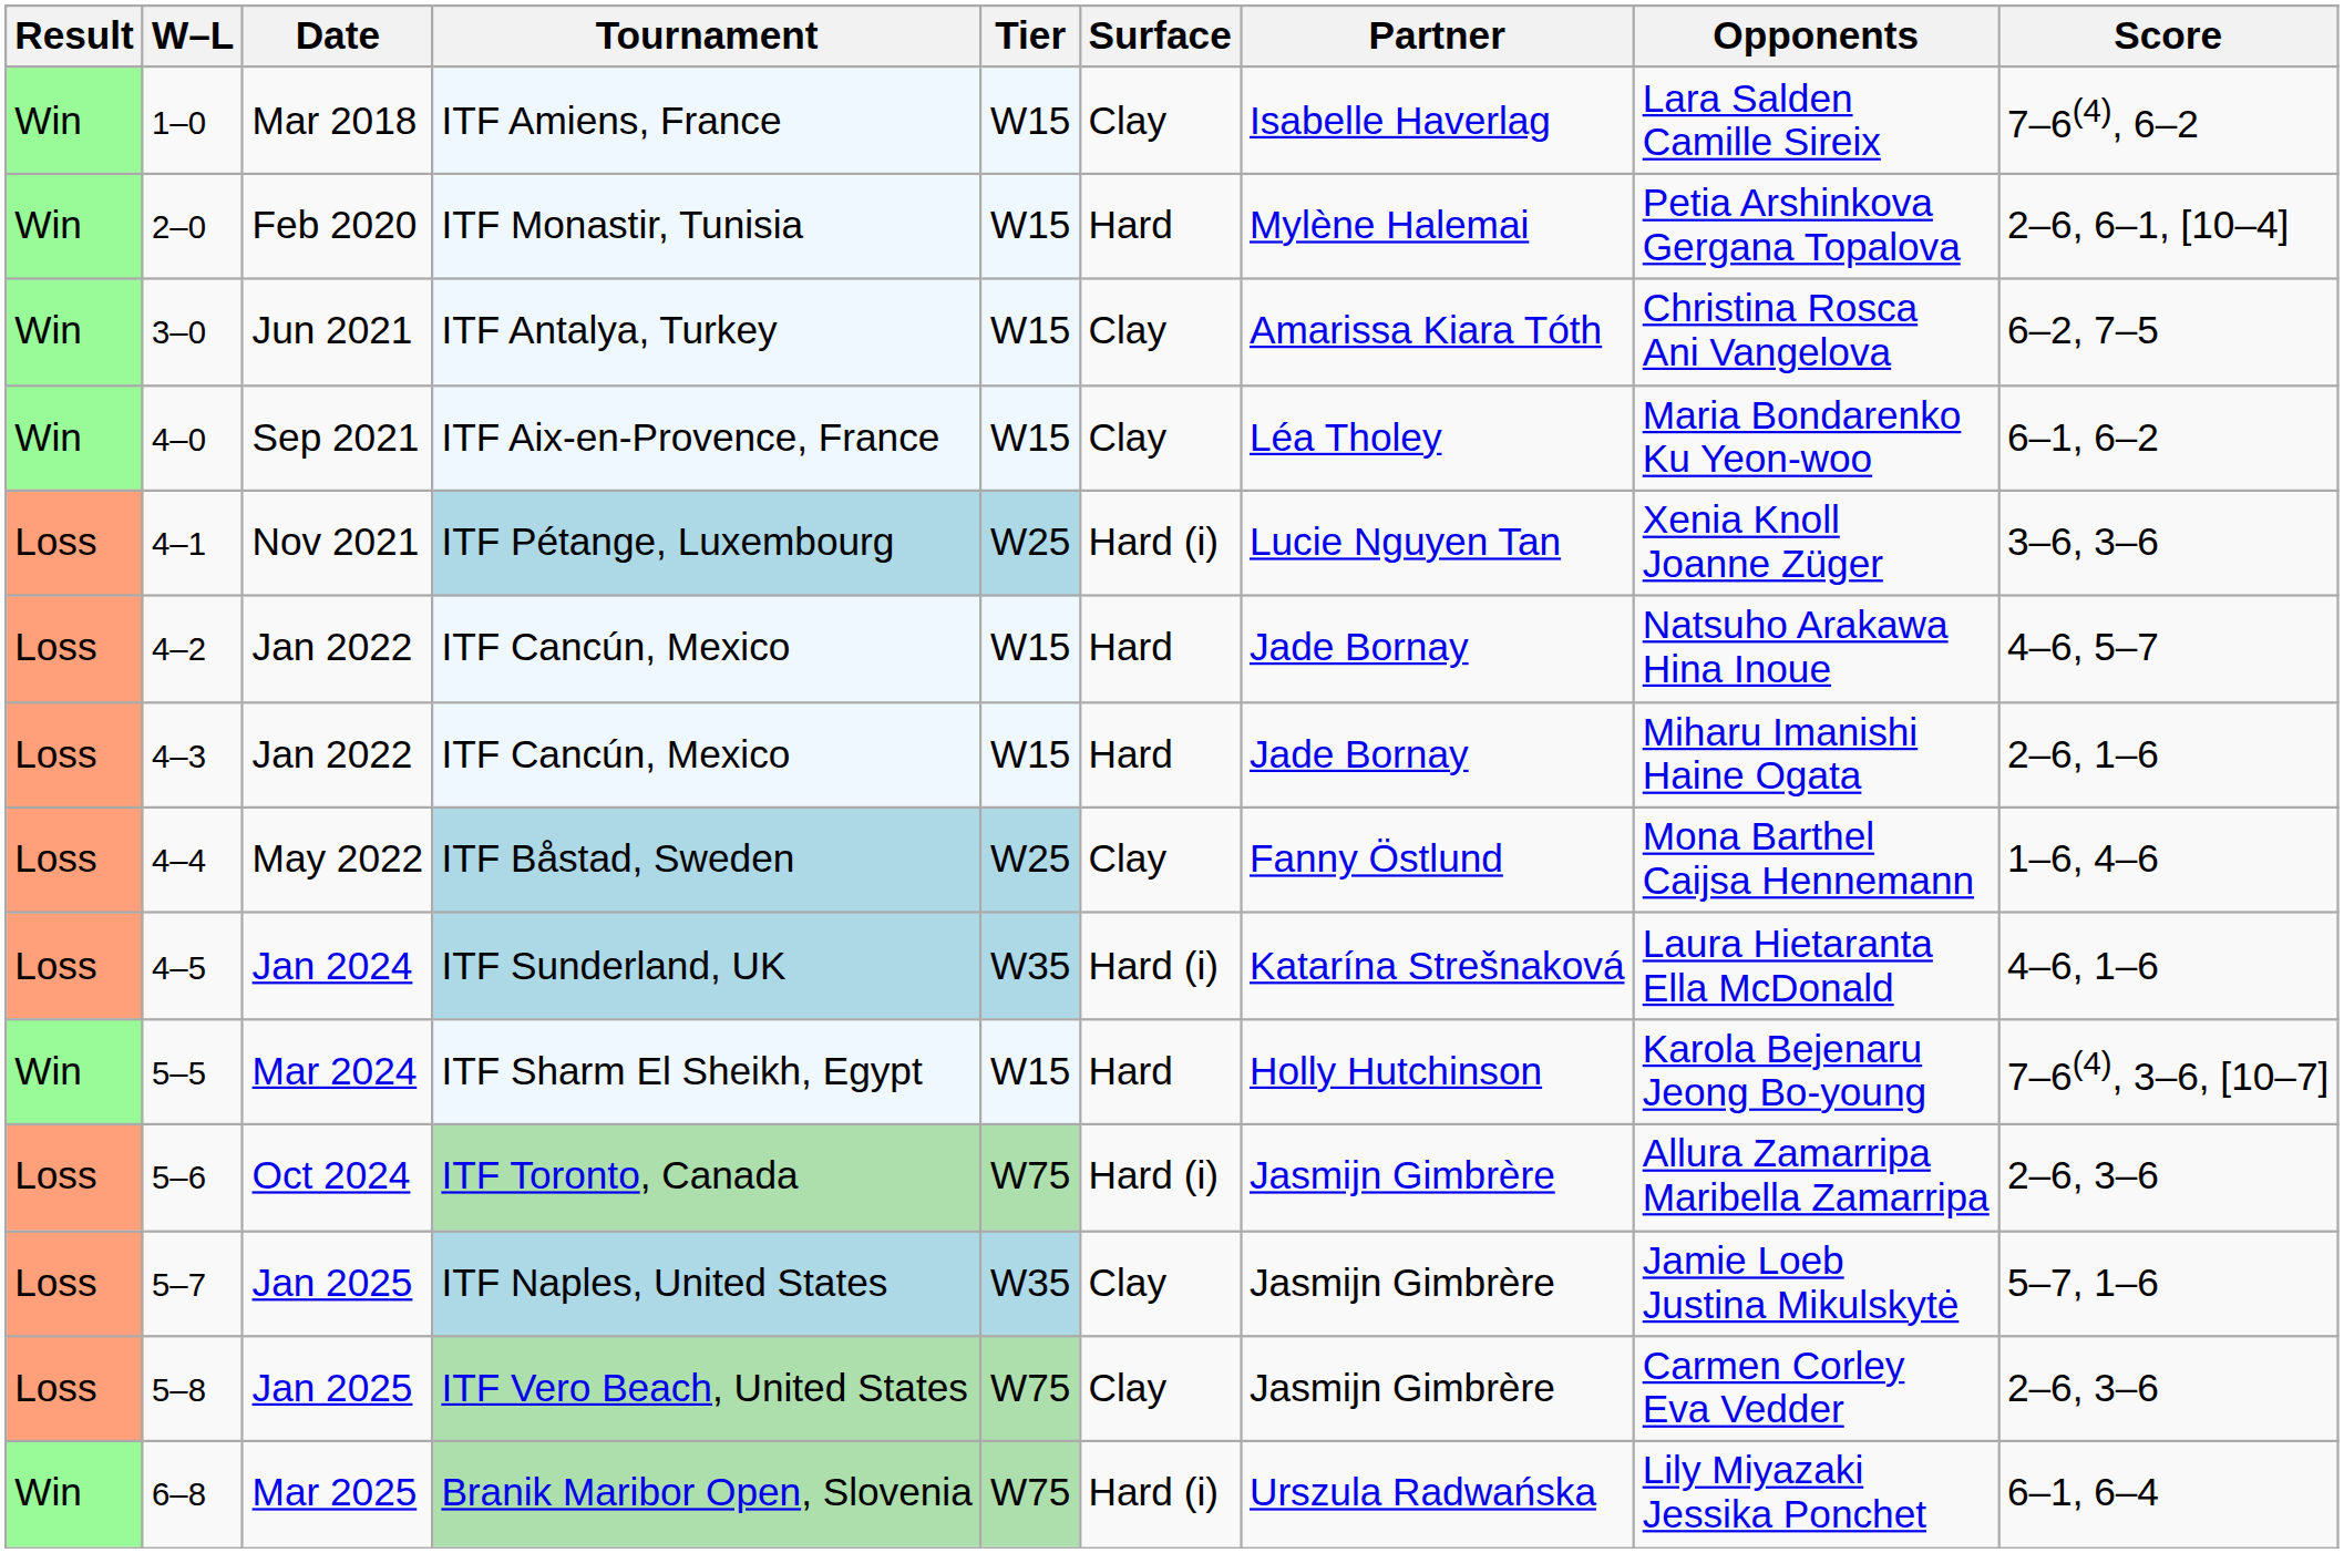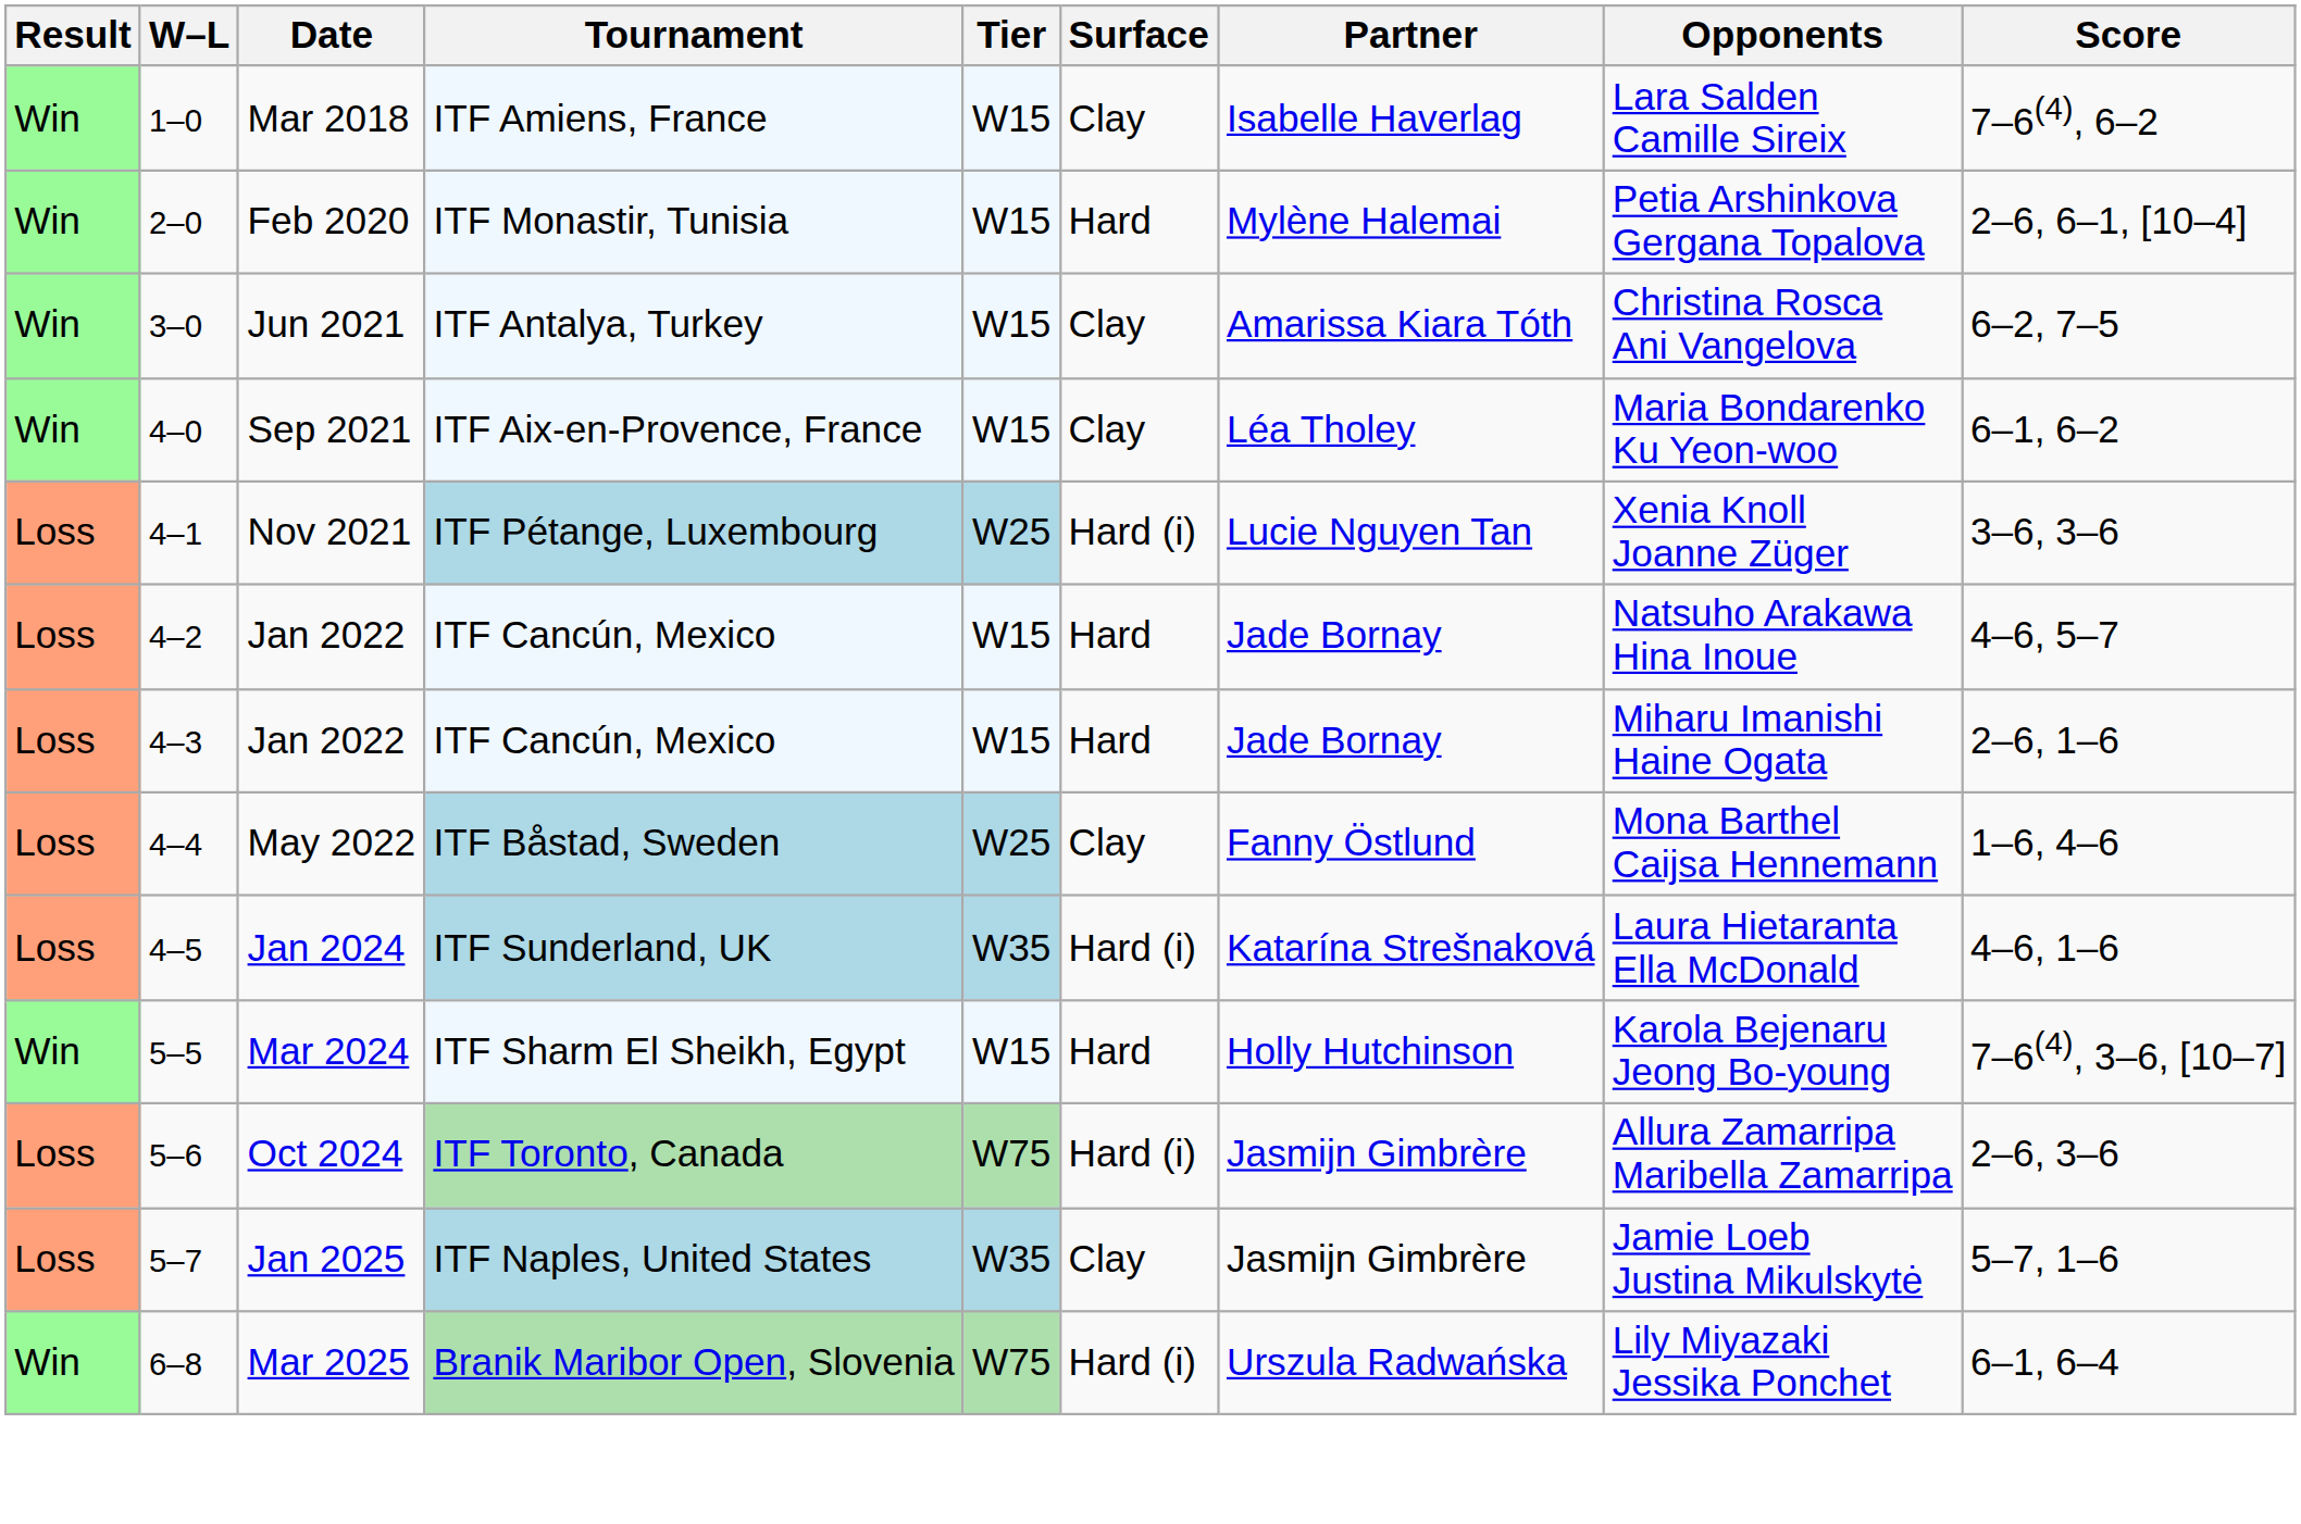 <table class="sortable wikitable">
 <tr>
 <th>Result</th>
 <th class="unsortable">W–L</th>
 <th>Date</th>
 <th>Tournament</th>
 <th>Tier</th>
 <th>Surface</th>
 <th>Partner</th>
 <th>Opponents</th>
 <th class="unsortable">Score</th>
 </tr>
 <tr>
 <td bgcolor=#98FB98>Win</td>
 <td><small>1–0</small></td>
 <td>Mar 2018</td>
 <td style="background:#f0f8ff;">ITF Amiens, France</td>
 <td style="background:#f0f8ff;">W15</td>
 <td>Clay</td>
 <td> <a href='#'>Isabelle Haverlag</a></td>
 <td> <a href='#'>Lara Salden</a> <br>  <a href='#'>Camille Sireix</a></td>
 <td>7–6<sup>(4)</sup>, 6–2</td>
 </tr>
 <tr>
 <td bgcolor=#98FB98>Win</td>
 <td><small>2–0</small></td>
 <td>Feb 2020</td>
 <td style="background:#f0f8ff;">ITF Monastir, Tunisia</td>
 <td style="background:#f0f8ff;">W15</td>
 <td>Hard</td>
 <td> <a href='#'>Mylène Halemai</a></td>
 <td> <a href='#'>Petia Arshinkova</a> <br>  <a href='#'>Gergana Topalova</a></td>
 <td>2–6, 6–1, [10–4]</td>
 </tr>
 <tr>
 <td bgcolor=#98FB98>Win</td>
 <td><small>3–0</small></td>
 <td>Jun 2021</td>
 <td style="background:#f0f8ff;">ITF Antalya, Turkey</td>
 <td style="background:#f0f8ff;">W15</td>
 <td>Clay</td>
 <td> <a href='#'>Amarissa Kiara Tóth</a></td>
 <td> <a href='#'>Christina Rosca</a> <br>  <a href='#'>Ani Vangelova</a></td>
 <td>6–2, 7–5</td>
 </tr>
 <tr>
 <td bgcolor=#98FB98>Win</td>
 <td><small>4–0</small></td>
 <td>Sep 2021</td>
 <td style="background:#f0f8ff;">ITF Aix-en-Provence, France</td>
 <td style="background:#f0f8ff;">W15</td>
 <td>Clay</td>
 <td> <a href='#'>Léa Tholey</a></td>
 <td> <a href='#'>Maria Bondarenko</a> <br>  <a href='#'>Ku Yeon-woo</a></td>
 <td>6–1, 6–2</td>
 </tr>
 <tr>
 <td style="background:#ffa07a;">Loss</td>
 <td><small>4–1</small></td>
 <td>Nov 2021</td>
 <td style="background:lightblue;">ITF Pétange, Luxembourg</td>
 <td style="background:lightblue;">W25</td>
 <td>Hard (i)</td>
 <td> <a href='#'>Lucie Nguyen Tan</a></td>
 <td> <a href='#'>Xenia Knoll</a> <br>  <a href='#'>Joanne Züger</a></td>
 <td>3–6, 3–6</td>
 </tr>
 <tr>
 <td style="background:#ffa07a;">Loss</td>
 <td><small>4–2</small></td>
 <td>Jan 2022</td>
 <td style="background:#f0f8ff;">ITF Cancún, Mexico</td>
 <td style="background:#f0f8ff;">W15</td>
 <td>Hard</td>
 <td> <a href='#'>Jade Bornay</a></td>
 <td> <a href='#'>Natsuho Arakawa</a> <br>  <a href='#'>Hina Inoue</a></td>
 <td>4–6, 5–7</td>
 </tr>
 <tr>
 <td style="background:#ffa07a;">Loss</td>
 <td><small>4–3</small></td>
 <td>Jan 2022</td>
 <td style="background:#f0f8ff;">ITF Cancún, Mexico</td>
 <td style="background:#f0f8ff;">W15</td>
 <td>Hard</td>
 <td> <a href='#'>Jade Bornay</a></td>
 <td> <a href='#'>Miharu Imanishi</a> <br>  <a href='#'>Haine Ogata</a></td>
 <td>2–6, 1–6</td>
 </tr>
 <tr>
 <td style="background:#ffa07a;">Loss</td>
 <td><small>4–4</small></td>
 <td>May 2022</td>
 <td style="background:lightblue;">ITF Båstad, Sweden</td>
 <td style="background:lightblue;">W25</td>
 <td>Clay</td>
 <td> <a href='#'>Fanny Östlund</a></td>
 <td> <a href='#'>Mona Barthel</a> <br>  <a href='#'>Caijsa Hennemann</a></td>
 <td>1–6, 4–6</td>
 </tr>
 <tr>
 <td style="background:#ffa07a;">Loss</td>
 <td><small>4–5</small></td>
 <td><a href='#'>Jan 2024</a></td>
 <td style="background:lightblue;">ITF Sunderland, UK</td>
 <td style="background:lightblue;">W35</td>
 <td>Hard (i)</td>
 <td> <a href='#'>Katarína Strešnaková</a></td>
 <td> <a href='#'>Laura Hietaranta</a> <br>  <a href='#'>Ella McDonald</a></td>
 <td>4–6, 1–6</td>
 </tr>
 <tr>
 <td bgcolor=#98FB98>Win</td>
 <td><small>5–5</small></td>
 <td><a href='#'>Mar 2024</a></td>
 <td style="background:#f0f8ff;">ITF Sharm El Sheikh, Egypt</td>
 <td style="background:#f0f8ff;">W15</td>
 <td>Hard</td>
 <td> <a href='#'>Holly Hutchinson</a></td>
 <td> <a href='#'>Karola Bejenaru</a> <br>  <a href='#'>Jeong Bo-young</a></td>
 <td>7–6<sup>(4)</sup>, 3–6, [10–7]</td>
 </tr>
 <tr>
 <td style="background:#ffa07a;">Loss</td>
 <td><small>5–6</small></td>
 <td><a href='#'>Oct 2024</a></td>
 <td style="background:#addfad;"><a href='#'>ITF Toronto</a>, Canada</td>
 <td style="background:#addfad;">W75</td>
 <td>Hard (i)</td>
 <td> <a href='#'>Jasmijn Gimbrère</a></td>
 <td> <a href='#'>Allura Zamarripa</a> <br>  <a href='#'>Maribella Zamarripa</a></td>
 <td>2–6, 3–6</td>
 </tr>
 <tr>
 <td style="background:#ffa07a;">Loss</td>
 <td><small>5–7</small></td>
 <td><a href='#'>Jan 2025</a></td>
 <td style="background:lightblue;">ITF Naples, United States</td>
 <td style="background:lightblue;">W35</td>
 <td>Clay</td>
 <td> Jasmijn Gimbrère</td>
 <td> <a href='#'>Jamie Loeb</a> <br>  <a href='#'>Justina Mikulskytė</a></td>
 <td>5–7, 1–6</td>
 </tr>
 <tr>
-<td style="background:#ffa07a;">Loss</td>
-<td><small>5–8</small></td>
-<td><a href='#'>Jan 2025</a></td>
-<td style="background:#addfad;"><a href='#'>ITF Vero Beach</a>, United States</td>
-<td style="background:#addfad;">W75</td>
-<td>Clay</td>
-<td> Jasmijn Gimbrère</td>
-<td> <a href='#'>Carmen Corley</a> <br>  <a href='#'>Eva Vedder</a></td>
-<td>2–6, 3–6</td>
-</tr>
-<tr>
 <td bgcolor=#98FB98>Win</td>
 <td><small>6–8</small></td>
 <td><a href='#'>Mar 2025</a></td>
 <td style="background:#addfad;"><a href='#'>Branik Maribor Open</a>, Slovenia</td>
 <td style="background:#addfad;">W75</td>
 <td>Hard (i)</td>
 <td> <a href='#'>Urszula Radwańska</a></td>
 <td> <a href='#'>Lily Miyazaki</a> <br>  <a href='#'>Jessika Ponchet</a></td>
 <td>6–1, 6–4</td>
 </tr>
 </table>
